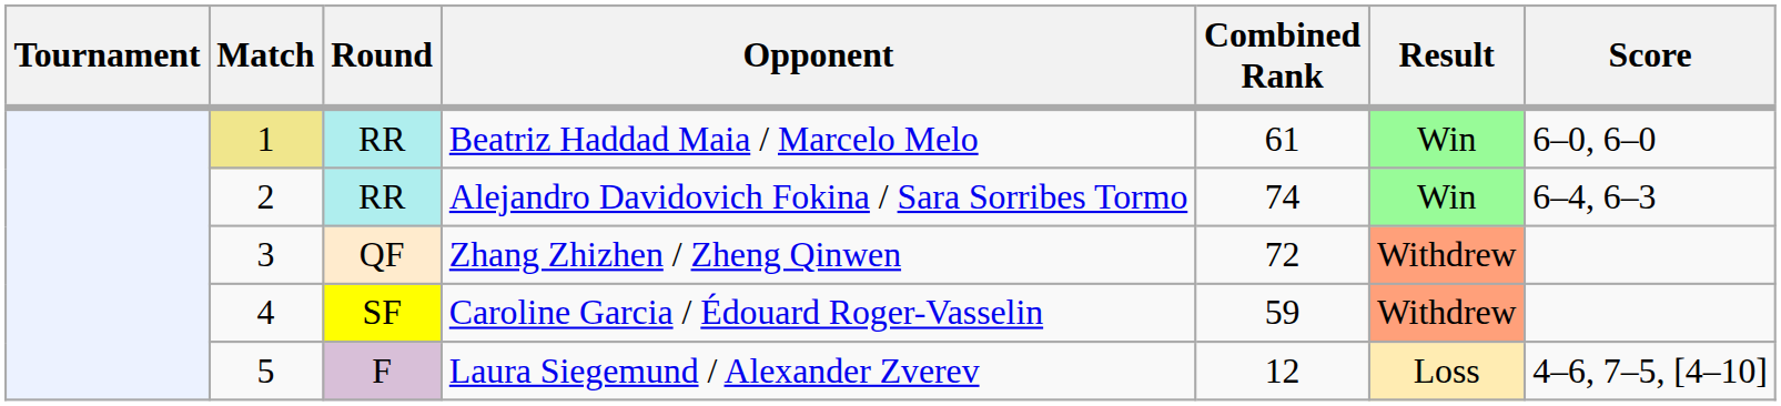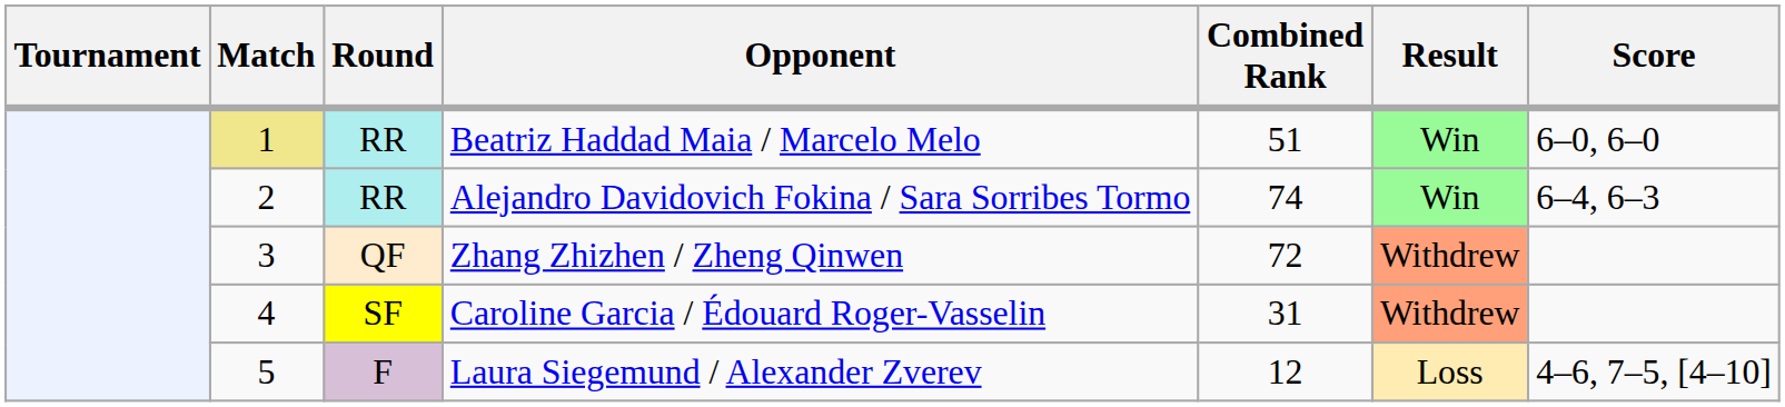 <table class="wikitable" style="font-size: 95%;">
 <tr>
 <th>Tournament</th>
 <th>Match</th>
 <th>Round</th>
 <th>Opponent</th>
 <th>Combined<br>Rank</th>
 <th>Result</th>
 <th>Score</th>
 </tr>
 <tr style="border-top:3px solid #aaaaaa">
 <td rowspan="5" style="background:#ecf2ff; text-align:left"></td>
 <td style="background: khaki; text-align:center">1</td>
 <td style="text-align:center; background:#afeeee">RR</td>
 <td> <a href='#'>Beatriz Haddad Maia</a> /  <a href='#'>Marcelo Melo</a></td>
-<td style="text-align:center">61</td>
+<td style="text-align:center">51</td>
 <td style="text-align:center; background:#98fb98">Win</td>
 <td>6–0, 6–0</td>
 </tr>
 <tr>
 <td style="text-align:center">2</td>
 <td style="text-align:center; background:#afeeee">RR</td>
 <td> <a href='#'>Alejandro Davidovich Fokina</a> /  <a href='#'>Sara Sorribes Tormo</a></td>
 <td style="text-align:center">74</td>
 <td style="text-align:center; background:#98fb98">Win</td>
 <td>6–4, 6–3</td>
 </tr>
 <tr>
 <td style="text-align:center">3</td>
 <td style="text-align:center; background:#ffebcd">QF</td>
 <td> <a href='#'>Zhang Zhizhen</a> /  <a href='#'>Zheng Qinwen</a></td>
 <td style="text-align:center">72</td>
 <td style="text-align:center; background:#ffa07a">Withdrew</td>
 <td></td>
 </tr>
 <tr>
 <td style="text-align:center">4</td>
 <td style="text-align:center; background:yellow">SF</td>
 <td> <a href='#'>Caroline Garcia</a> /  <a href='#'>Édouard Roger-Vasselin</a></td>
-<td style="text-align:center">59</td>
+<td style="text-align:center">31</td>
 <td style="text-align:center; background:#ffa07a">Withdrew</td>
 <td></td>
 </tr>
 <tr>
 <td style="text-align:center">5</td>
 <td style="text-align:center; background:thistle">F</td>
 <td> <a href='#'>Laura Siegemund</a> /  <a href='#'>Alexander Zverev</a></td>
 <td style="text-align:center">12</td>
 <td style="text-align:center; background:#ffecb2">Loss</td>
 <td>4–6, 7–5, [4–10]</td>
 </tr>
 </table>
